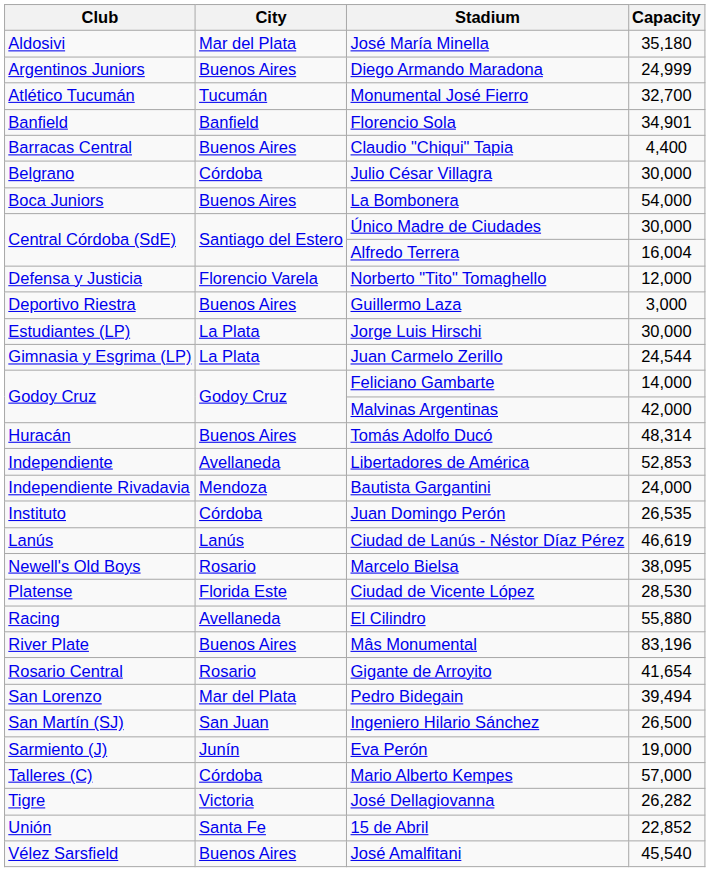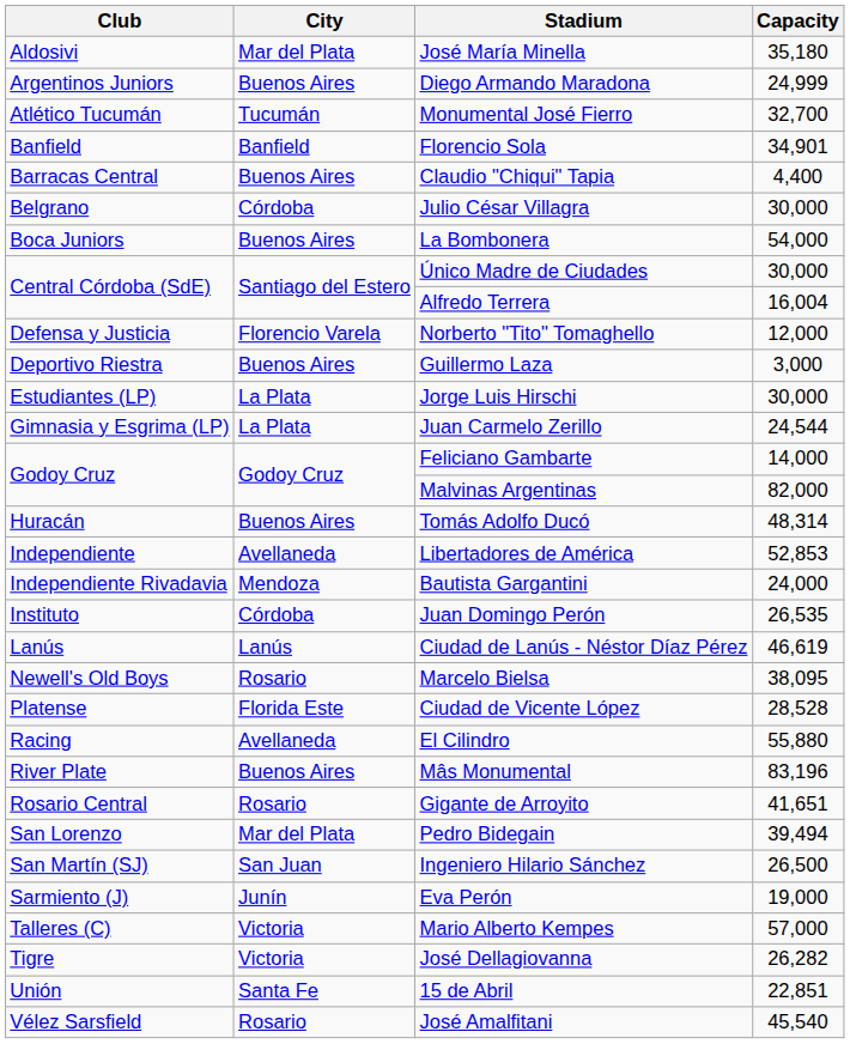 <table class="wikitable sortable">
 <tr>
 <th>Club</th>
 <th>City</th>
 <th>Stadium</th>
 <th>Capacity</th>
 </tr>
 <tr>
 <td><a href='#'>Aldosivi</a></td>
 <td><a href='#'>Mar del Plata</a></td>
 <td><a href='#'>José María Minella</a></td>
 <td align="center">35,180</td>
 </tr>
 <tr>
 <td><a href='#'>Argentinos Juniors</a></td>
 <td><a href='#'>Buenos Aires</a></td>
 <td><a href='#'>Diego Armando Maradona</a></td>
 <td align="center">24,999</td>
 </tr>
 <tr>
 <td><a href='#'>Atlético Tucumán</a></td>
 <td><a href='#'>Tucumán</a></td>
 <td><a href='#'>Monumental José Fierro</a></td>
 <td align="center">32,700</td>
 </tr>
 <tr>
 <td><a href='#'>Banfield</a></td>
 <td><a href='#'>Banfield</a></td>
 <td><a href='#'>Florencio Sola</a></td>
 <td align="center">34,901</td>
 </tr>
 <tr>
 <td><a href='#'>Barracas Central</a></td>
 <td><a href='#'>Buenos Aires</a></td>
 <td><a href='#'>Claudio "Chiqui" Tapia</a></td>
 <td align="center">4,400</td>
 </tr>
 <tr>
 <td><a href='#'>Belgrano</a></td>
 <td><a href='#'>Córdoba</a></td>
 <td><a href='#'>Julio César Villagra</a></td>
 <td align="center">30,000</td>
 </tr>
 <tr>
 <td><a href='#'>Boca Juniors</a></td>
 <td><a href='#'>Buenos Aires</a></td>
 <td><a href='#'>La Bombonera</a></td>
 <td align="center">54,000</td>
 </tr>
 <tr>
 <td rowspan=2><a href='#'>Central Córdoba (SdE)</a></td>
 <td rowspan=2><a href='#'>Santiago del Estero</a></td>
 <td><a href='#'>Único Madre de Ciudades</a></td>
 <td align="center">30,000</td>
 </tr>
 <tr>
 <td><a href='#'>Alfredo Terrera</a></td>
 <td align="center">16,004</td>
 </tr>
 <tr>
 <td><a href='#'>Defensa y Justicia</a></td>
 <td><a href='#'>Florencio Varela</a></td>
 <td><a href='#'>Norberto "Tito" Tomaghello</a></td>
 <td align="center">12,000</td>
 </tr>
 <tr>
 <td><a href='#'>Deportivo Riestra</a></td>
 <td><a href='#'>Buenos Aires</a></td>
 <td><a href='#'>Guillermo Laza</a></td>
 <td align="center">3,000</td>
 </tr>
 <tr>
 <td><a href='#'>Estudiantes (LP)</a></td>
 <td><a href='#'>La Plata</a></td>
 <td><a href='#'>Jorge Luis Hirschi</a></td>
 <td align="center">30,000</td>
 </tr>
 <tr>
 <td><a href='#'>Gimnasia y Esgrima (LP)</a></td>
 <td><a href='#'>La Plata</a></td>
 <td><a href='#'>Juan Carmelo Zerillo</a></td>
 <td align="center">24,544</td>
 </tr>
 <tr>
 <td rowspan=2><a href='#'>Godoy Cruz</a></td>
 <td rowspan=2><a href='#'>Godoy Cruz</a></td>
 <td><a href='#'>Feliciano Gambarte</a></td>
 <td align="center">14,000</td>
 </tr>
 <tr>
 <td><a href='#'>Malvinas Argentinas</a></td>
-<td align="center">42,000</td>
+<td align="center">82,000</td>
 </tr>
 <tr>
 <td><a href='#'>Huracán</a></td>
 <td><a href='#'>Buenos Aires</a></td>
 <td><a href='#'>Tomás Adolfo Ducó</a></td>
 <td align="center">48,314</td>
 </tr>
 <tr>
 <td><a href='#'>Independiente</a></td>
 <td><a href='#'>Avellaneda</a></td>
 <td><a href='#'>Libertadores de América</a></td>
 <td align="center">52,853</td>
 </tr>
 <tr>
 <td><a href='#'>Independiente Rivadavia</a></td>
 <td><a href='#'>Mendoza</a></td>
 <td><a href='#'>Bautista Gargantini</a></td>
 <td align="center">24,000</td>
 </tr>
 <tr>
 <td><a href='#'>Instituto</a></td>
 <td><a href='#'>Córdoba</a></td>
 <td><a href='#'>Juan Domingo Perón</a></td>
 <td align="center">26,535</td>
 </tr>
 <tr>
 <td><a href='#'>Lanús</a></td>
 <td><a href='#'>Lanús</a></td>
 <td><a href='#'>Ciudad de Lanús - Néstor Díaz Pérez</a></td>
 <td align="center">46,619</td>
 </tr>
 <tr>
 <td><a href='#'>Newell's Old Boys</a></td>
 <td><a href='#'>Rosario</a></td>
 <td><a href='#'>Marcelo Bielsa</a></td>
 <td align="center">38,095</td>
 </tr>
 <tr>
 <td><a href='#'>Platense</a></td>
 <td><a href='#'>Florida Este</a></td>
 <td><a href='#'>Ciudad de Vicente López</a></td>
-<td align="center">28,530</td>
+<td align="center">28,528</td>
 </tr>
 <tr>
 <td><a href='#'>Racing</a></td>
 <td><a href='#'>Avellaneda</a></td>
 <td><a href='#'>El Cilindro</a></td>
 <td align="center">55,880</td>
 </tr>
 <tr>
 <td><a href='#'>River Plate</a></td>
 <td><a href='#'>Buenos Aires</a></td>
 <td><a href='#'>Mâs Monumental</a></td>
 <td align="center">83,196</td>
 </tr>
 <tr>
 <td><a href='#'>Rosario Central</a></td>
 <td><a href='#'>Rosario</a></td>
 <td><a href='#'>Gigante de Arroyito</a></td>
-<td align="center">41,654</td>
+<td align="center">41,651</td>
 </tr>
 <tr>
 <td><a href='#'>San Lorenzo</a></td>
 <td><a href='#'>Mar del Plata</a></td>
 <td><a href='#'>Pedro Bidegain</a></td>
 <td align="center">39,494</td>
 </tr>
 <tr>
 <td><a href='#'>San Martín (SJ)</a></td>
 <td><a href='#'>San Juan</a></td>
 <td><a href='#'>Ingeniero Hilario Sánchez</a></td>
 <td align="center">26,500</td>
 </tr>
 <tr>
 <td><a href='#'>Sarmiento (J)</a></td>
 <td><a href='#'>Junín</a></td>
 <td><a href='#'>Eva Perón</a></td>
 <td align="center">19,000</td>
 </tr>
 <tr>
 <td><a href='#'>Talleres (C)</a></td>
-<td><a href='#'>Córdoba</a></td>
+<td><a href='#'>Victoria</a></td>
 <td><a href='#'>Mario Alberto Kempes</a></td>
 <td align="center">57,000</td>
 </tr>
 <tr>
 <td><a href='#'>Tigre</a></td>
 <td><a href='#'>Victoria</a></td>
 <td><a href='#'>José Dellagiovanna</a></td>
 <td align="center">26,282</td>
 </tr>
 <tr>
 <td><a href='#'>Unión</a></td>
 <td><a href='#'>Santa Fe</a></td>
 <td><a href='#'>15 de Abril</a></td>
-<td align="center">22,852</td>
+<td align="center">22,851</td>
 </tr>
 <tr>
 <td><a href='#'>Vélez Sarsfield</a></td>
-<td><a href='#'>Buenos Aires</a></td>
+<td><a href='#'>Rosario</a></td>
 <td><a href='#'>José Amalfitani</a></td>
 <td align="center">45,540</td>
 </tr>
 </table>
